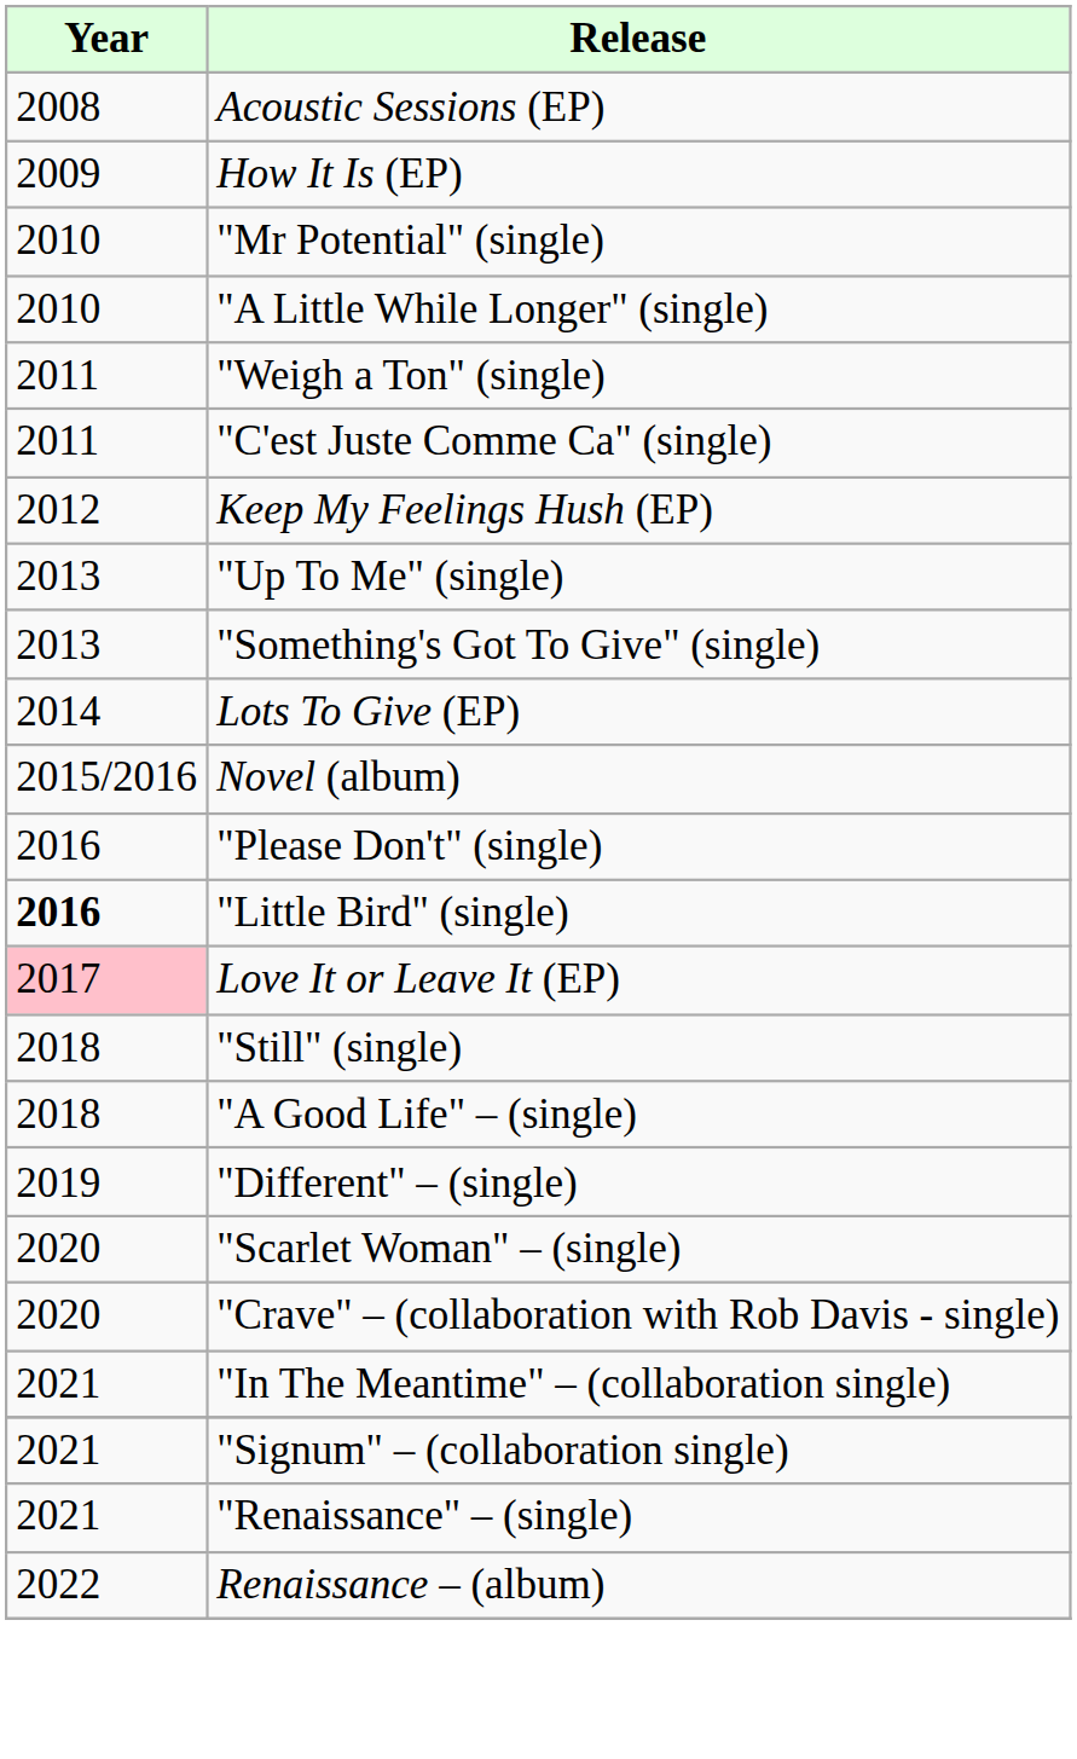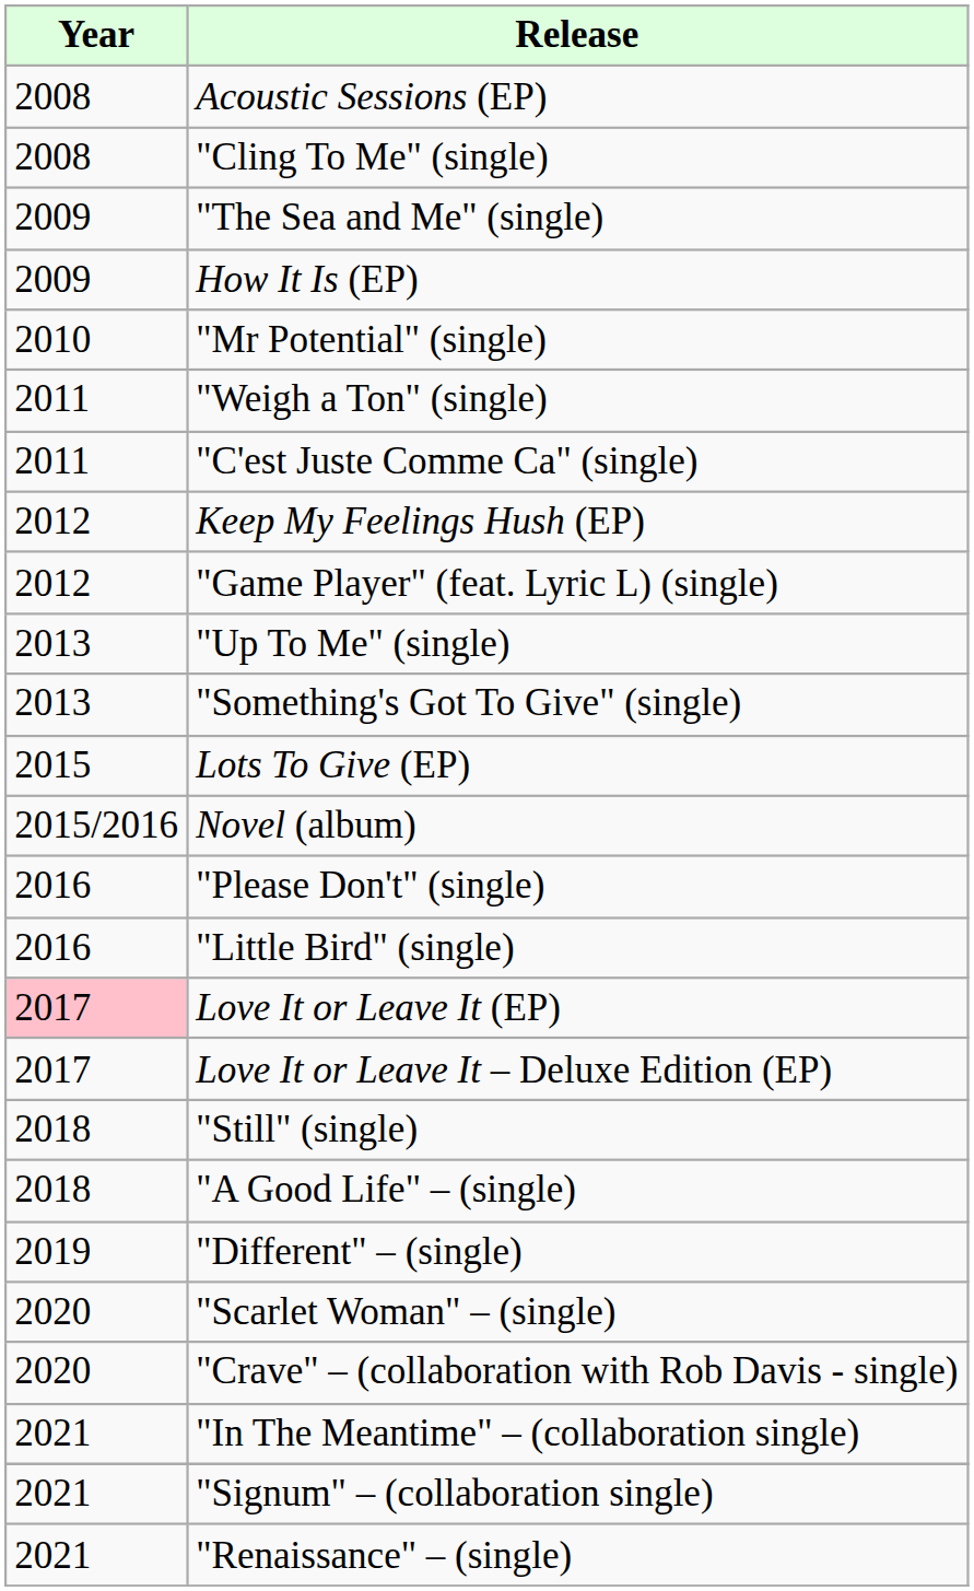 <table class="wikitable" border="1">
 <tr>
 <th style="background: #ddffdd">Year</th>
 <th style="background: #ddffdd">Release</th>
 </tr>
 <tr>
 <td>2008</td>
 <td><em>Acoustic Sessions</em> (EP)</td>
 </tr>
 <tr>
+<td>2008</td>
+<td>"Cling To Me" (single)</td>
+</tr>
+<tr>
+<td>2009</td>
+<td>"The Sea and Me" (single)</td>
+</tr>
+<tr>
 <td>2009</td>
 <td><em>How It Is</em> (EP)</td>
 </tr>
 <tr>
 <td>2010</td>
 <td>"Mr Potential" (single)</td>
-</tr>
-<tr>
-<td>2010</td>
-<td>"A Little While Longer" (single)</td>
 </tr>
 <tr>
 <td>2011</td>
 <td>"Weigh a Ton" (single)</td>
 </tr>
 <tr>
 <td>2011</td>
 <td>"C'est Juste Comme Ca" (single)</td>
 </tr>
 <tr>
 <td>2012</td>
 <td><em>Keep My Feelings Hush</em> (EP)</td>
 </tr>
 <tr>
+<td>2012</td>
+<td>"Game Player" (feat. Lyric L) (single)</td>
+</tr>
+<tr>
 <td>2013</td>
 <td>"Up To Me" (single)</td>
 </tr>
 <tr>
 <td>2013</td>
 <td>"Something's Got To Give" (single)</td>
 </tr>
 <tr>
-<td>2014</td>
+<td>2015</td>
 <td><em>Lots To Give</em> (EP)</td>
 </tr>
 <tr>
 <td>2015/2016</td>
 <td><em>Novel</em> (album)</td>
 </tr>
 <tr>
 <td>2016</td>
 <td>"Please Don't" (single)</td>
 </tr>
 <tr>
-<td><strong>2016</strong></td>
+<td>2016</td>
 <td>"Little Bird" (single)</td>
 </tr>
 <tr>
 <td style="background: pink;">2017</td>
 <td><em>Love It or Leave It</em> (EP)</td>
+</tr>
+<tr>
+<td>2017</td>
+<td><em>Love It or Leave It</em> – Deluxe Edition (EP)</td>
 </tr>
 <tr>
 <td>2018</td>
 <td>"Still" (single)</td>
 </tr>
 <tr>
 <td>2018</td>
 <td>"A Good Life" – (single)</td>
 </tr>
 <tr>
 <td>2019</td>
 <td>"Different" – (single)</td>
 </tr>
 <tr>
 <td>2020</td>
 <td>"Scarlet Woman" – (single)</td>
 </tr>
 <tr>
 <td>2020</td>
 <td>"Crave" – (collaboration with Rob Davis - single)</td>
 </tr>
 <tr>
 <td>2021</td>
 <td>"In The Meantime" – (collaboration single)</td>
 </tr>
 <tr>
 </tr>
 <tr>
 <td>2021</td>
 <td>"Signum" – (collaboration single)</td>
 </tr>
 <tr>
 <td>2021</td>
 <td>"Renaissance" – (single)</td>
 </tr>
 <tr>
-<td>2022</td>
-<td><em>Renaissance</em> – (album)</td>
-</tr>
-<tr>
 </tr>
 </table>
